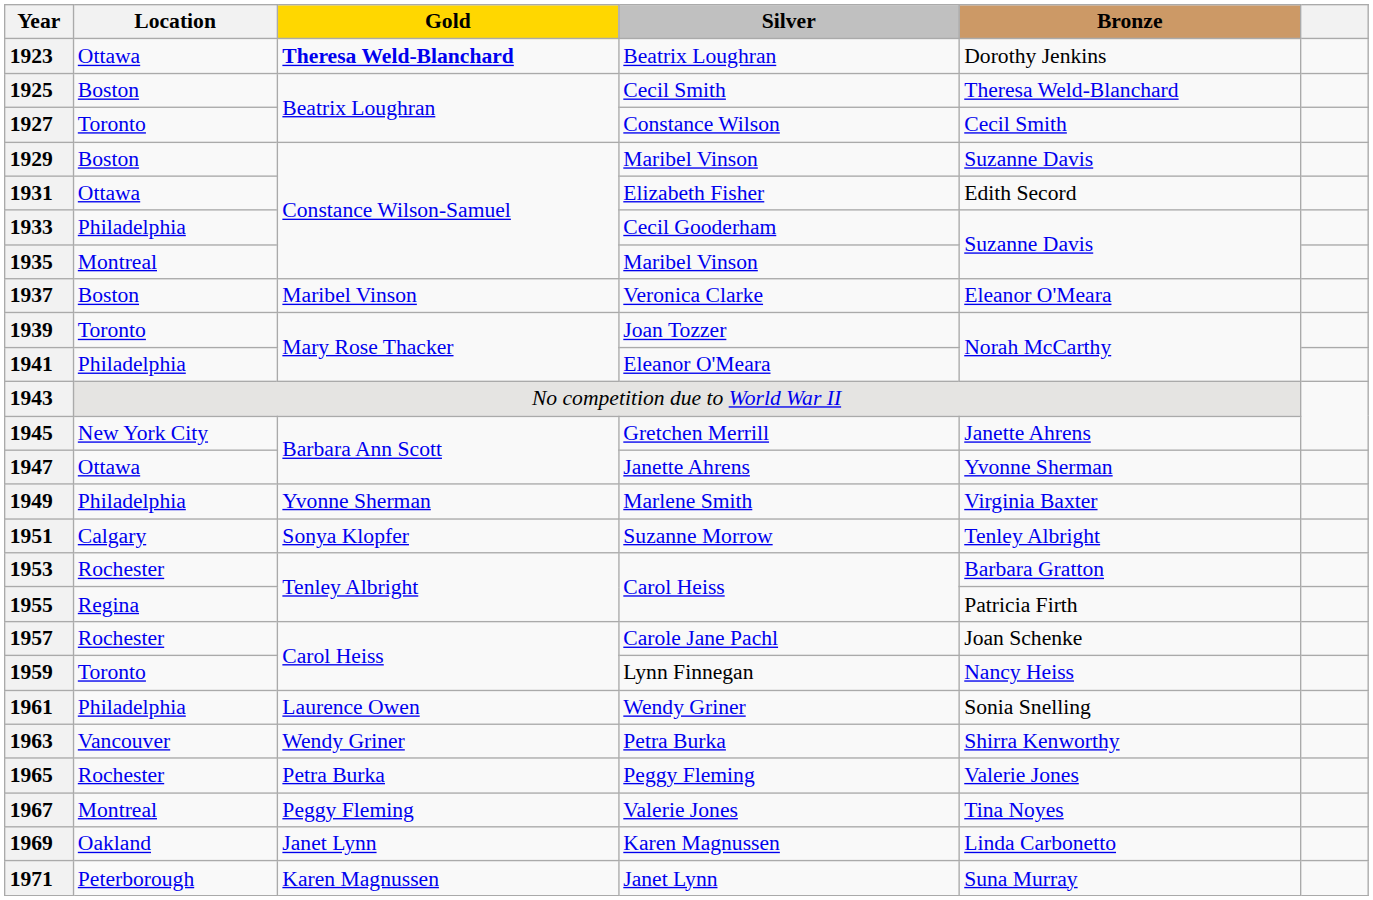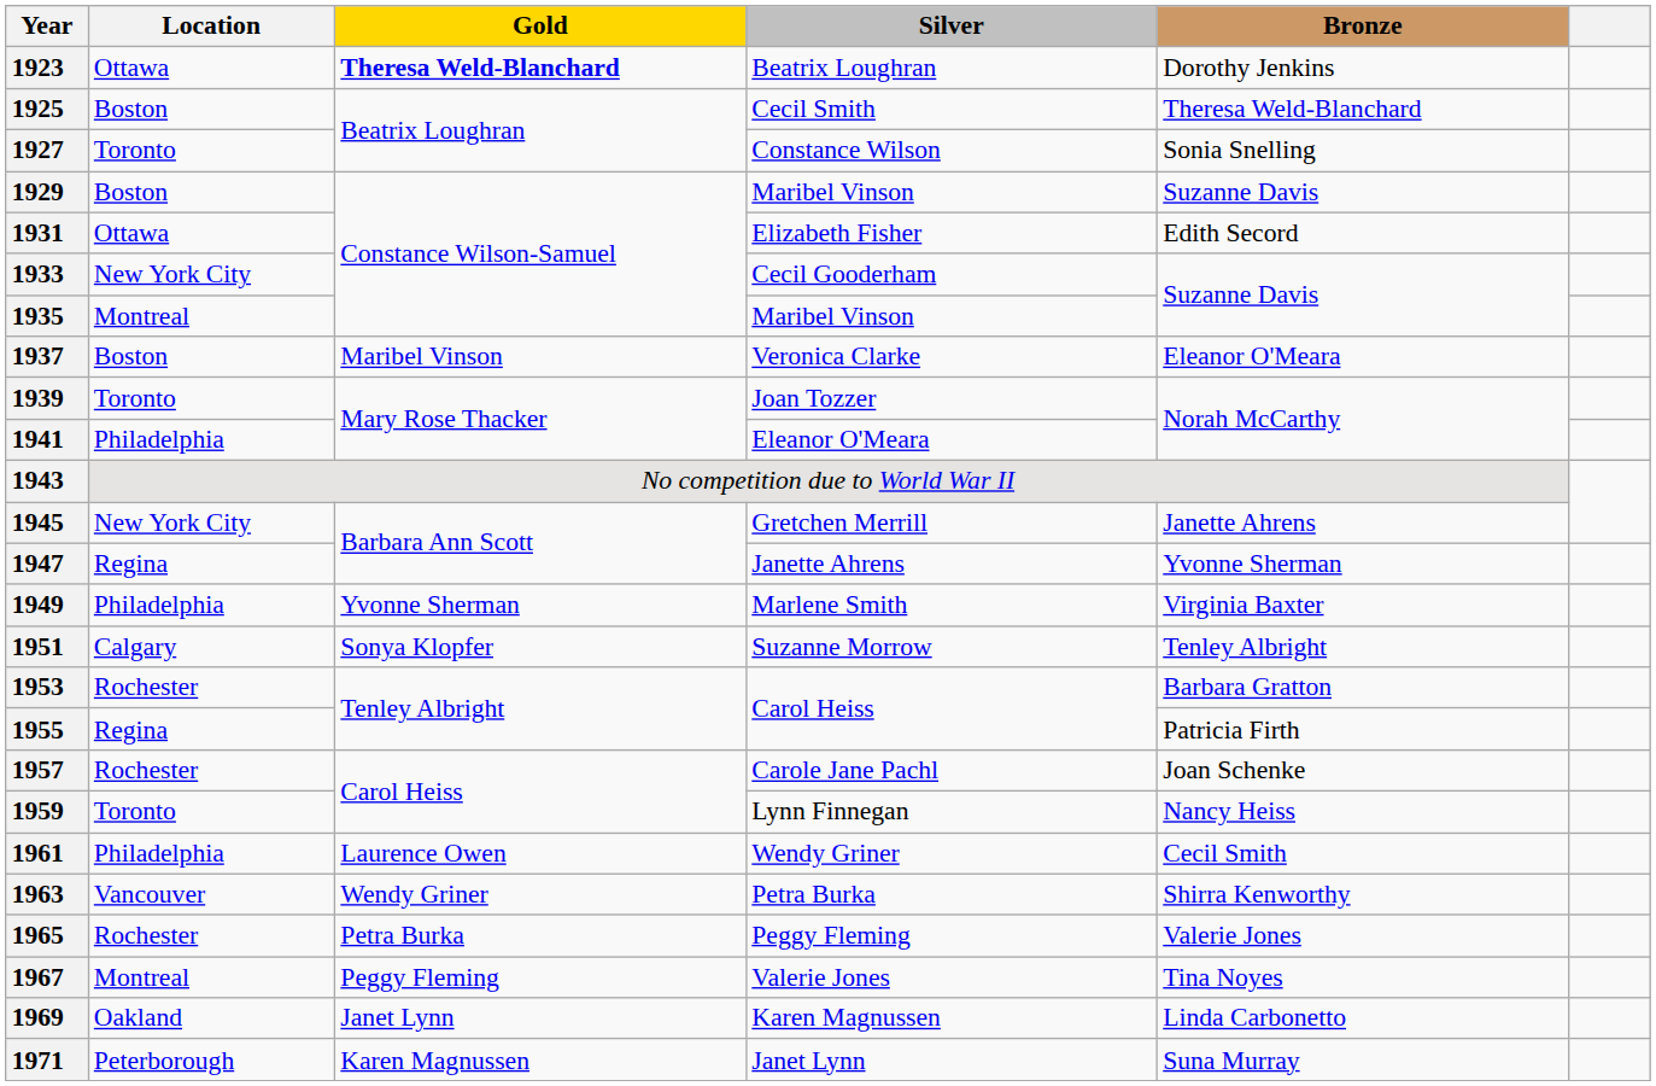 <table class="wikitable unsortable" style="text-align:left; width:80%">
 <tr>
 <th scope="col" style="text-align:center; width:5%">Year</th>
 <th scope="col" style="text-align:center; width:15%">Location</th>
 <th scope="col" style="text-align:center; width:25%; background:gold">Gold</th>
 <th scope="col" style="text-align:center; width:25%; background:silver">Silver</th>
 <th scope="col" style="text-align:center; width:25%; background:#c96">Bronze</th>
 <th scope="col" style="text-align:center; width:5%"></th>
 </tr>
 <tr>
 <th scope="row" style="text-align:left">1923</th>
 <td> <a href='#'>Ottawa</a></td>
 <td><strong> <a href='#'>Theresa Weld-Blanchard</a></strong></td>
 <td> <a href='#'>Beatrix Loughran</a></td>
 <td> Dorothy Jenkins</td>
 <td></td>
 </tr>
 <tr>
 <th scope="row" style="text-align:left">1925</th>
 <td> <a href='#'>Boston</a></td>
 <td rowspan="2"> <a href='#'>Beatrix Loughran</a></td>
 <td> <a href='#'>Cecil Smith</a></td>
 <td> <a href='#'>Theresa Weld-Blanchard</a></td>
 <td></td>
 </tr>
 <tr>
 <th scope="row" style="text-align:left">1927</th>
 <td> <a href='#'>Toronto</a></td>
 <td> <a href='#'>Constance Wilson</a></td>
-<td> <a href='#'>Cecil Smith</a></td>
+<td> Sonia Snelling</td>
 <td></td>
 </tr>
 <tr>
 <th scope="row" style="text-align:left">1929</th>
 <td> <a href='#'>Boston</a></td>
 <td rowspan="4"> <a href='#'>Constance Wilson-Samuel</a></td>
 <td> <a href='#'>Maribel Vinson</a></td>
 <td> <a href='#'>Suzanne Davis</a></td>
 <td></td>
 </tr>
 <tr>
 <th scope="row" style="text-align:left">1931</th>
 <td> <a href='#'>Ottawa</a></td>
 <td> <a href='#'>Elizabeth Fisher</a></td>
 <td> Edith Secord</td>
 <td></td>
 </tr>
 <tr>
 <th scope="row" style="text-align:left">1933</th>
-<td> <a href='#'>Philadelphia</a></td>
+<td> <a href='#'>New York City</a></td>
 <td> <a href='#'>Cecil Gooderham</a></td>
 <td rowspan="2"> <a href='#'>Suzanne Davis</a></td>
 <td></td>
 </tr>
 <tr>
 <th scope="row" style="text-align:left">1935</th>
 <td> <a href='#'>Montreal</a></td>
 <td> <a href='#'>Maribel Vinson</a></td>
 <td></td>
 </tr>
 <tr>
 <th scope="row" style="text-align:left">1937</th>
 <td> <a href='#'>Boston</a></td>
 <td> <a href='#'>Maribel Vinson</a></td>
 <td> <a href='#'>Veronica Clarke</a></td>
 <td> <a href='#'>Eleanor O'Meara</a></td>
 <td></td>
 </tr>
 <tr>
 <th scope="row" style="text-align:left">1939</th>
 <td> <a href='#'>Toronto</a></td>
 <td rowspan="2"> <a href='#'>Mary Rose Thacker</a></td>
 <td> <a href='#'>Joan Tozzer</a></td>
 <td rowspan="2"> <a href='#'>Norah McCarthy</a></td>
 <td></td>
 </tr>
 <tr>
 <th scope="row" style="text-align:left">1941</th>
 <td> <a href='#'>Philadelphia</a></td>
 <td> <a href='#'>Eleanor O'Meara</a></td>
 <td></td>
 </tr>
 <tr>
 <th scope="row" style="text-align:left">1943</th>
 <td colspan="4" bgcolor="e5e4e2" align="center"><em>No competition due to <a href='#'>World War II</a></em></td>
 <td rowspan="2"></td>
 </tr>
 <tr>
 <th scope="row" style="text-align:left">1945</th>
 <td> <a href='#'>New York City</a></td>
 <td rowspan="2"> <a href='#'>Barbara Ann Scott</a></td>
 <td> <a href='#'>Gretchen Merrill</a></td>
 <td> <a href='#'>Janette Ahrens</a></td>
 </tr>
 <tr>
 <th scope="row" style="text-align:left">1947</th>
-<td> <a href='#'>Ottawa</a></td>
+<td> <a href='#'>Regina</a></td>
 <td> <a href='#'>Janette Ahrens</a></td>
 <td> <a href='#'>Yvonne Sherman</a></td>
 <td></td>
 </tr>
 <tr>
 <th scope="row" style="text-align:left">1949</th>
 <td> <a href='#'>Philadelphia</a></td>
 <td> <a href='#'>Yvonne Sherman</a></td>
 <td> <a href='#'>Marlene Smith</a></td>
 <td> <a href='#'>Virginia Baxter</a></td>
 <td></td>
 </tr>
 <tr>
 <th scope="row" style="text-align:left">1951</th>
 <td> <a href='#'>Calgary</a></td>
 <td> <a href='#'>Sonya Klopfer</a></td>
 <td> <a href='#'>Suzanne Morrow</a></td>
 <td> <a href='#'>Tenley Albright</a></td>
 <td></td>
 </tr>
 <tr>
 <th scope="row" style="text-align:left">1953</th>
 <td> <a href='#'>Rochester</a></td>
 <td rowspan="2"> <a href='#'>Tenley Albright</a></td>
 <td rowspan="2"> <a href='#'>Carol Heiss</a></td>
 <td> <a href='#'>Barbara Gratton</a></td>
 <td></td>
 </tr>
 <tr>
 <th scope="row" style="text-align:left">1955</th>
 <td> <a href='#'>Regina</a></td>
 <td> Patricia Firth</td>
 <td></td>
 </tr>
 <tr>
 <th scope="row" style="text-align:left">1957</th>
 <td> <a href='#'>Rochester</a></td>
 <td rowspan="2"> <a href='#'>Carol Heiss</a></td>
 <td> <a href='#'>Carole Jane Pachl</a></td>
 <td> Joan Schenke</td>
 <td></td>
 </tr>
 <tr>
 <th scope="row" style="text-align:left">1959</th>
 <td> <a href='#'>Toronto</a></td>
 <td> Lynn Finnegan</td>
 <td> <a href='#'>Nancy Heiss</a></td>
 <td></td>
 </tr>
 <tr>
 <th scope="row" style="text-align:left">1961</th>
 <td> <a href='#'>Philadelphia</a></td>
 <td> <a href='#'>Laurence Owen</a></td>
 <td> <a href='#'>Wendy Griner</a></td>
-<td> Sonia Snelling</td>
+<td> <a href='#'>Cecil Smith</a></td>
 <td></td>
 </tr>
 <tr>
 <th scope="row" style="text-align:left">1963</th>
 <td> <a href='#'>Vancouver</a></td>
 <td> <a href='#'>Wendy Griner</a></td>
 <td> <a href='#'>Petra Burka</a></td>
 <td> <a href='#'>Shirra Kenworthy</a></td>
 <td></td>
 </tr>
 <tr>
 <th scope="row" style="text-align:left">1965</th>
 <td> <a href='#'>Rochester</a></td>
 <td> <a href='#'>Petra Burka</a></td>
 <td> <a href='#'>Peggy Fleming</a></td>
 <td> <a href='#'>Valerie Jones</a></td>
 <td></td>
 </tr>
 <tr>
 <th scope="row" style="text-align:left">1967</th>
 <td> <a href='#'>Montreal</a></td>
 <td> <a href='#'>Peggy Fleming</a></td>
 <td> <a href='#'>Valerie Jones</a></td>
 <td> <a href='#'>Tina Noyes</a></td>
 <td></td>
 </tr>
 <tr>
 <th scope="row" style="text-align:left">1969</th>
 <td> <a href='#'>Oakland</a></td>
 <td> <a href='#'>Janet Lynn</a></td>
 <td> <a href='#'>Karen Magnussen</a></td>
 <td> <a href='#'>Linda Carbonetto</a></td>
 <td></td>
 </tr>
 <tr>
 <th scope="row" style="text-align:left">1971</th>
 <td> <a href='#'>Peterborough</a></td>
 <td> <a href='#'>Karen Magnussen</a></td>
 <td> <a href='#'>Janet Lynn</a></td>
 <td> <a href='#'>Suna Murray</a></td>
 <td></td>
 </tr>
 </table>
